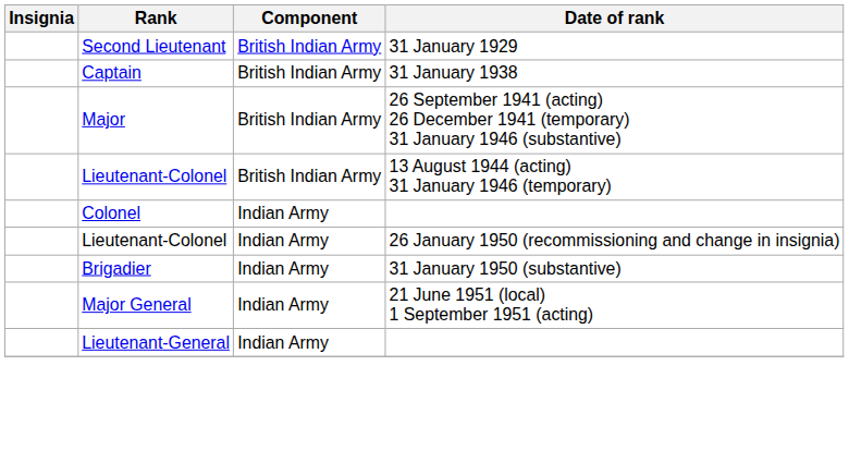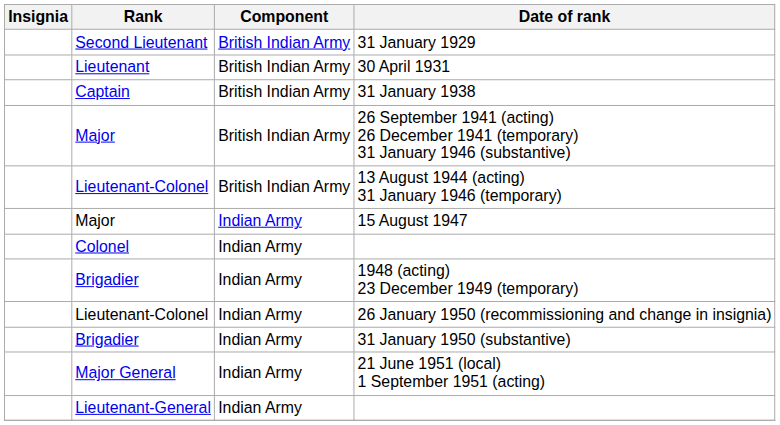 <table class="wikitable" style="background:white">
 <tr>
 <th>Insignia</th>
 <th>Rank</th>
 <th>Component</th>
 <th>Date of rank</th>
 </tr>
 <tr>
 <td align="center"></td>
 <td><a href='#'>Second Lieutenant</a></td>
 <td><a href='#'>British Indian Army</a></td>
 <td>31 January 1929</td>
+</tr>
+<tr>
+<td align="center"></td>
+<td><a href='#'>Lieutenant</a></td>
+<td>British Indian Army</td>
+<td>30 April 1931</td>
 </tr>
 <tr>
 <td align="center"></td>
 <td><a href='#'>Captain</a></td>
 <td>British Indian Army</td>
 <td>31 January 1938</td>
 </tr>
 <tr>
 <td align="center"></td>
 <td><a href='#'>Major</a></td>
 <td>British Indian Army</td>
 <td>26 September 1941 (acting)<br>26 December 1941 (temporary)<br>31 January 1946 (substantive)</td>
 </tr>
 <tr>
 <td align="center"></td>
 <td><a href='#'>Lieutenant-Colonel</a></td>
 <td>British Indian Army</td>
 <td>13 August 1944 (acting)<br>31 January 1946 (temporary)</td>
 </tr>
 <tr>
 <td align="center"></td>
+<td>Major</td>
+<td><a href='#'>Indian Army</a></td>
+<td>15 August 1947</td>
+</tr>
+<tr>
+<td align="center"></td>
 <td><a href='#'>Colonel</a></td>
 <td>Indian Army</td>
 <td></td>
+</tr>
+<tr>
+<td align="center"></td>
+<td><a href='#'>Brigadier</a></td>
+<td>Indian Army</td>
+<td>1948 (acting)<br>23 December 1949 (temporary)</td>
 </tr>
 <tr>
 <td align="center"></td>
 <td>Lieutenant-Colonel</td>
 <td>Indian Army</td>
 <td>26 January 1950 (recommissioning and change in insignia)</td>
 </tr>
 <tr>
 <td align="center"></td>
 <td><a href='#'>Brigadier</a></td>
 <td>Indian Army</td>
 <td>31 January 1950 (substantive)</td>
 </tr>
 <tr>
 <td align="center"></td>
 <td><a href='#'>Major General</a></td>
 <td>Indian Army</td>
 <td>21 June 1951 (local)<br>1 September 1951 (acting)</td>
 </tr>
 <tr>
 <td align="center"></td>
 <td><a href='#'>Lieutenant-General</a></td>
 <td>Indian Army</td>
 <td></td>
 </tr>
 <tr>
 </tr>
 </table>
